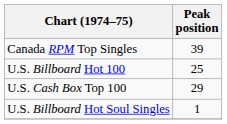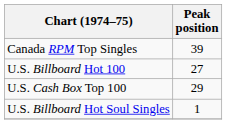 <table class="wikitable sortable">
 <tr>
 <th>Chart (1974–75)</th>
 <th>Peak<br>position</th>
 </tr>
 <tr>
 <td>Canada <a href='#'><em>RPM</em></a> Top Singles</td>
 <td align="center">39</td>
 </tr>
 <tr>
 <td>U.S. <em>Billboard</em> <a href='#'>Hot 100</a></td>
-<td align="center">25</td>
+<td align="center">27</td>
 </tr>
 <tr>
 <td>U.S. <em>Cash Box</em> Top 100</td>
 <td align="center">29</td>
 </tr>
 <tr>
 <td>U.S. <em>Billboard</em> <a href='#'>Hot Soul Singles</a></td>
 <td align="center">1</td>
 </tr>
 <tr>
 </tr>
 </table>
